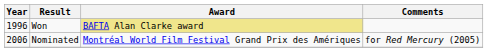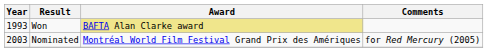 <table class="wikitable">
 <tr>
 <th>Year</th>
 <th><strong>Result</strong></th>
 <th>Award</th>
 <th>Comments</th>
 </tr>
 <tr>
-<td>1996</td>
+<td>1993</td>
 <td>Won</td>
 <td style="background: khaki;"><a href='#'>BAFTA</a> Alan Clarke award</td>
 <td></td>
 </tr>
 <tr>
-<td>2006</td>
+<td>2003</td>
 <td>Nominated</td>
 <td><a href='#'>Montréal World Film Festival</a> Grand Prix des Amériques</td>
 <td>for <em>Red Mercury</em> (2005)</td>
 </tr>
 <tr>
 </tr>
 </table>
